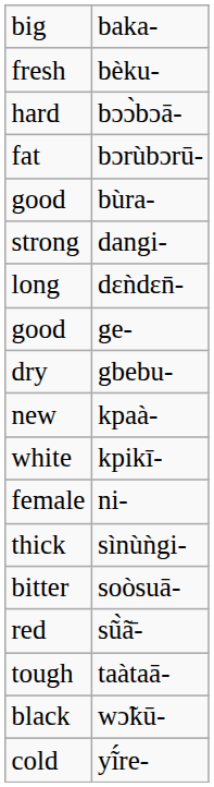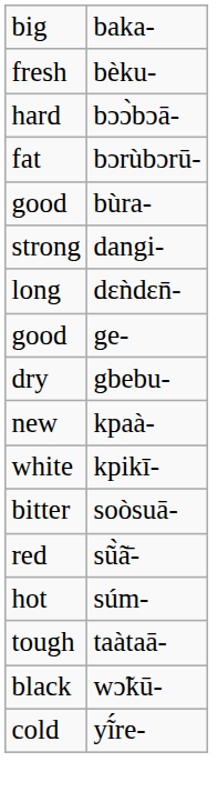 <table class="wikitable">
 <tr>
 <td>big</td>
 <td>baka-</td>
 </tr>
 <tr>
 <td>fresh</td>
 <td>bèku-</td>
 </tr>
 <tr>
 <td>hard</td>
 <td>bɔɔ̀bɔā-</td>
 </tr>
 <tr>
 <td>fat</td>
 <td>bɔrùbɔrū-</td>
 </tr>
 <tr>
 <td>good</td>
 <td>bùra-</td>
 </tr>
 <tr>
 <td>strong</td>
 <td>dangi-</td>
 </tr>
 <tr>
 <td>long</td>
 <td>dɛǹdɛn̄-</td>
 </tr>
 <tr>
 <td>good</td>
 <td>ge-</td>
 </tr>
 <tr>
 <td>dry</td>
 <td>gbebu-</td>
 </tr>
 <tr>
 <td>new</td>
 <td>kpaà-</td>
 </tr>
 <tr>
 <td>white</td>
 <td>kpikī-</td>
 </tr>
 <tr>
-<td>female</td>
-<td>ni-</td>
-</tr>
-<tr>
-<td>thick</td>
-<td>sìnùǹgi-</td>
-</tr>
-<tr>
 <td>bitter</td>
 <td>soòsuā-</td>
 </tr>
 <tr>
 <td>red</td>
 <td>sũ̀ã̄-</td>
+</tr>
+<tr>
+<td>hot</td>
+<td>súm-</td>
 </tr>
 <tr>
 <td>tough</td>
 <td>taàtaā-</td>
 </tr>
 <tr>
 <td>black</td>
 <td>wɔ̃kū-</td>
 </tr>
 <tr>
 <td>cold</td>
 <td>yĩ́re-</td>
 </tr>
 </table>
